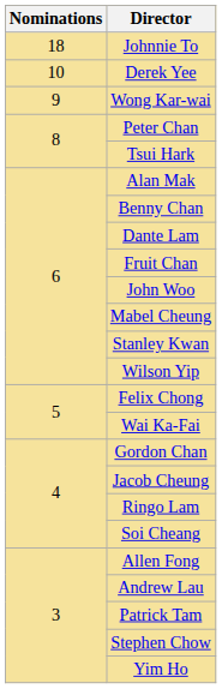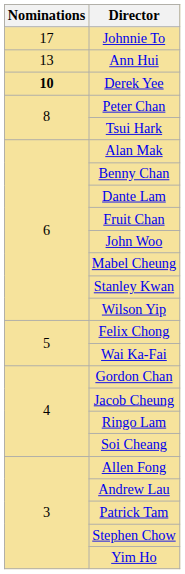 <table class="wikitable" rowspan=2 border="1" cellpadding="4" style="text-align: center; background: #f6e39c">
 <tr>
 <th scope="col" width="55">Nominations</th>
 <th scope="col" align="center">Director</th>
 </tr>
 <tr>
-<td rowspan=1 style="text-align:center">18</td>
+<td rowspan=1 style="text-align:center">17</td>
 <td><a href='#'>Johnnie To</a></td>
 </tr>
 <tr>
-<td rowspan=1 style="text-align:center">10</td>
-<td><a href='#'>Derek Yee</a></td>
+<td rowspan=1 style="text-align:center">13</td>
+<td><a href='#'>Ann Hui</a></td>
 </tr>
 <tr>
-<td rowspan=1 style="text-align:center">9</td>
-<td><a href='#'>Wong Kar-wai</a></td>
+<td rowspan=1 style="text-align:center"><strong>10</strong></td>
+<td><a href='#'>Derek Yee</a></td>
 </tr>
 <tr>
 <td rowspan=2 style="text-align:center">8</td>
 <td><a href='#'>Peter Chan</a></td>
 </tr>
 <tr>
 <td><a href='#'>Tsui Hark</a></td>
 </tr>
 <tr>
 <td rowspan=8 style="text-align:center">6</td>
 <td><a href='#'>Alan Mak</a></td>
 </tr>
 <tr>
 <td><a href='#'>Benny Chan</a></td>
 </tr>
 <tr>
 <td><a href='#'>Dante Lam</a></td>
 </tr>
 <tr>
 <td><a href='#'>Fruit Chan</a></td>
 </tr>
 <tr>
 <td><a href='#'>John Woo</a></td>
 </tr>
 <tr>
 <td><a href='#'>Mabel Cheung</a></td>
 </tr>
 <tr>
 <td><a href='#'>Stanley Kwan</a></td>
 </tr>
 <tr>
 <td><a href='#'>Wilson Yip</a></td>
 </tr>
 <tr>
 <td rowspan=2 style="text-align:center">5</td>
 <td><a href='#'>Felix Chong</a></td>
 </tr>
 <tr>
 <td><a href='#'>Wai Ka-Fai</a></td>
 </tr>
 <tr>
 <td rowspan=4 style="text-align:center">4</td>
 <td><a href='#'>Gordon Chan</a></td>
 </tr>
 <tr>
 <td><a href='#'>Jacob Cheung</a></td>
 </tr>
 <tr>
 <td><a href='#'>Ringo Lam</a></td>
 </tr>
 <tr>
 <td><a href='#'>Soi Cheang</a></td>
 </tr>
 <tr>
 <td rowspan=5 style="text-align:center">3</td>
 <td><a href='#'>Allen Fong</a></td>
 </tr>
 <tr>
 <td><a href='#'>Andrew Lau</a></td>
 </tr>
 <tr>
 <td><a href='#'>Patrick Tam</a></td>
 </tr>
 <tr>
 <td><a href='#'>Stephen Chow</a></td>
 </tr>
 <tr>
 <td><a href='#'>Yim Ho</a></td>
 </tr>
 </table>
